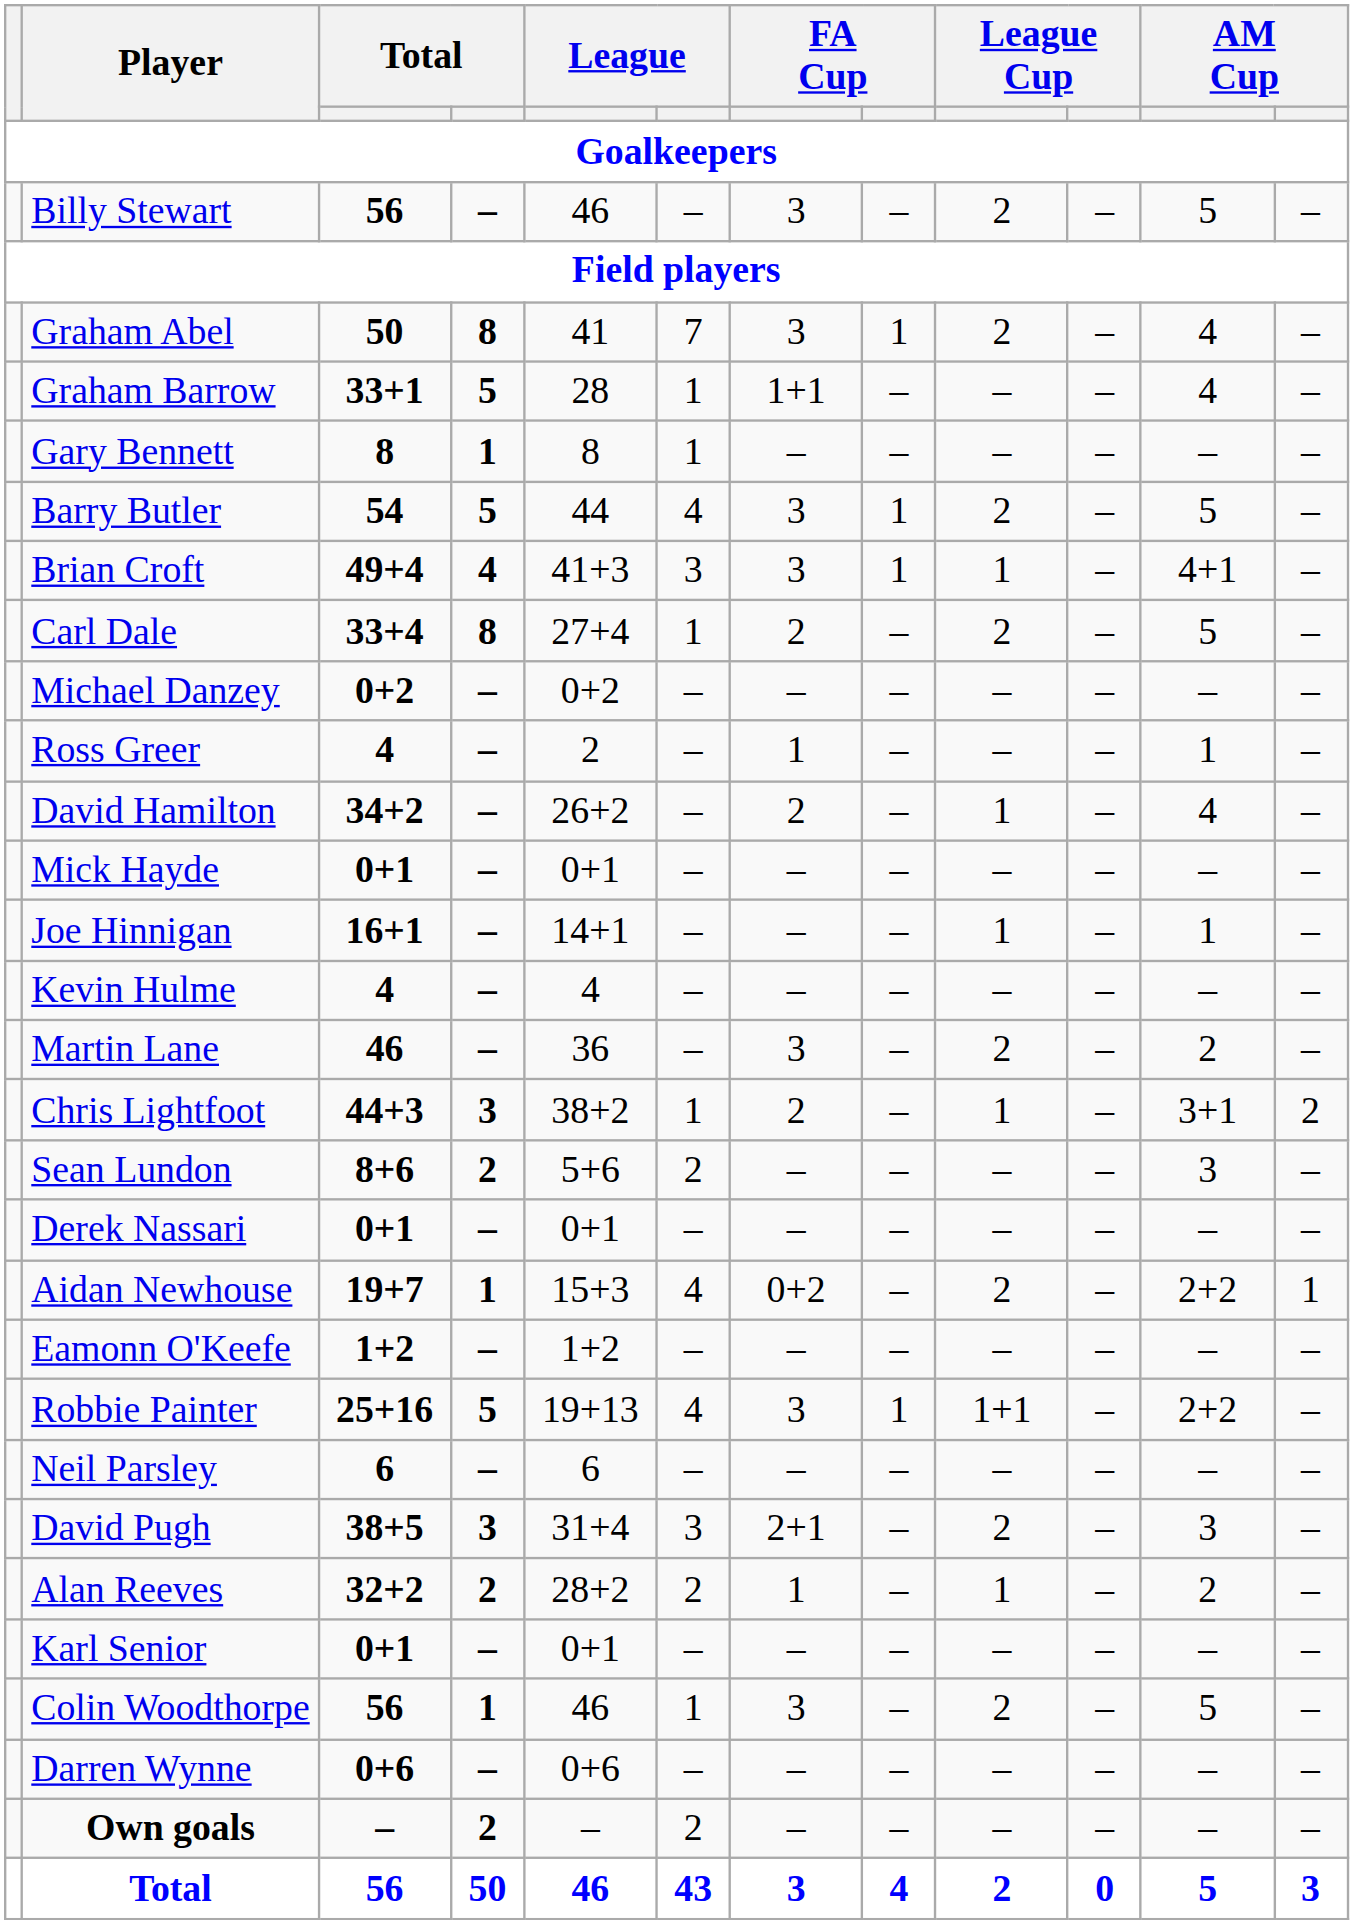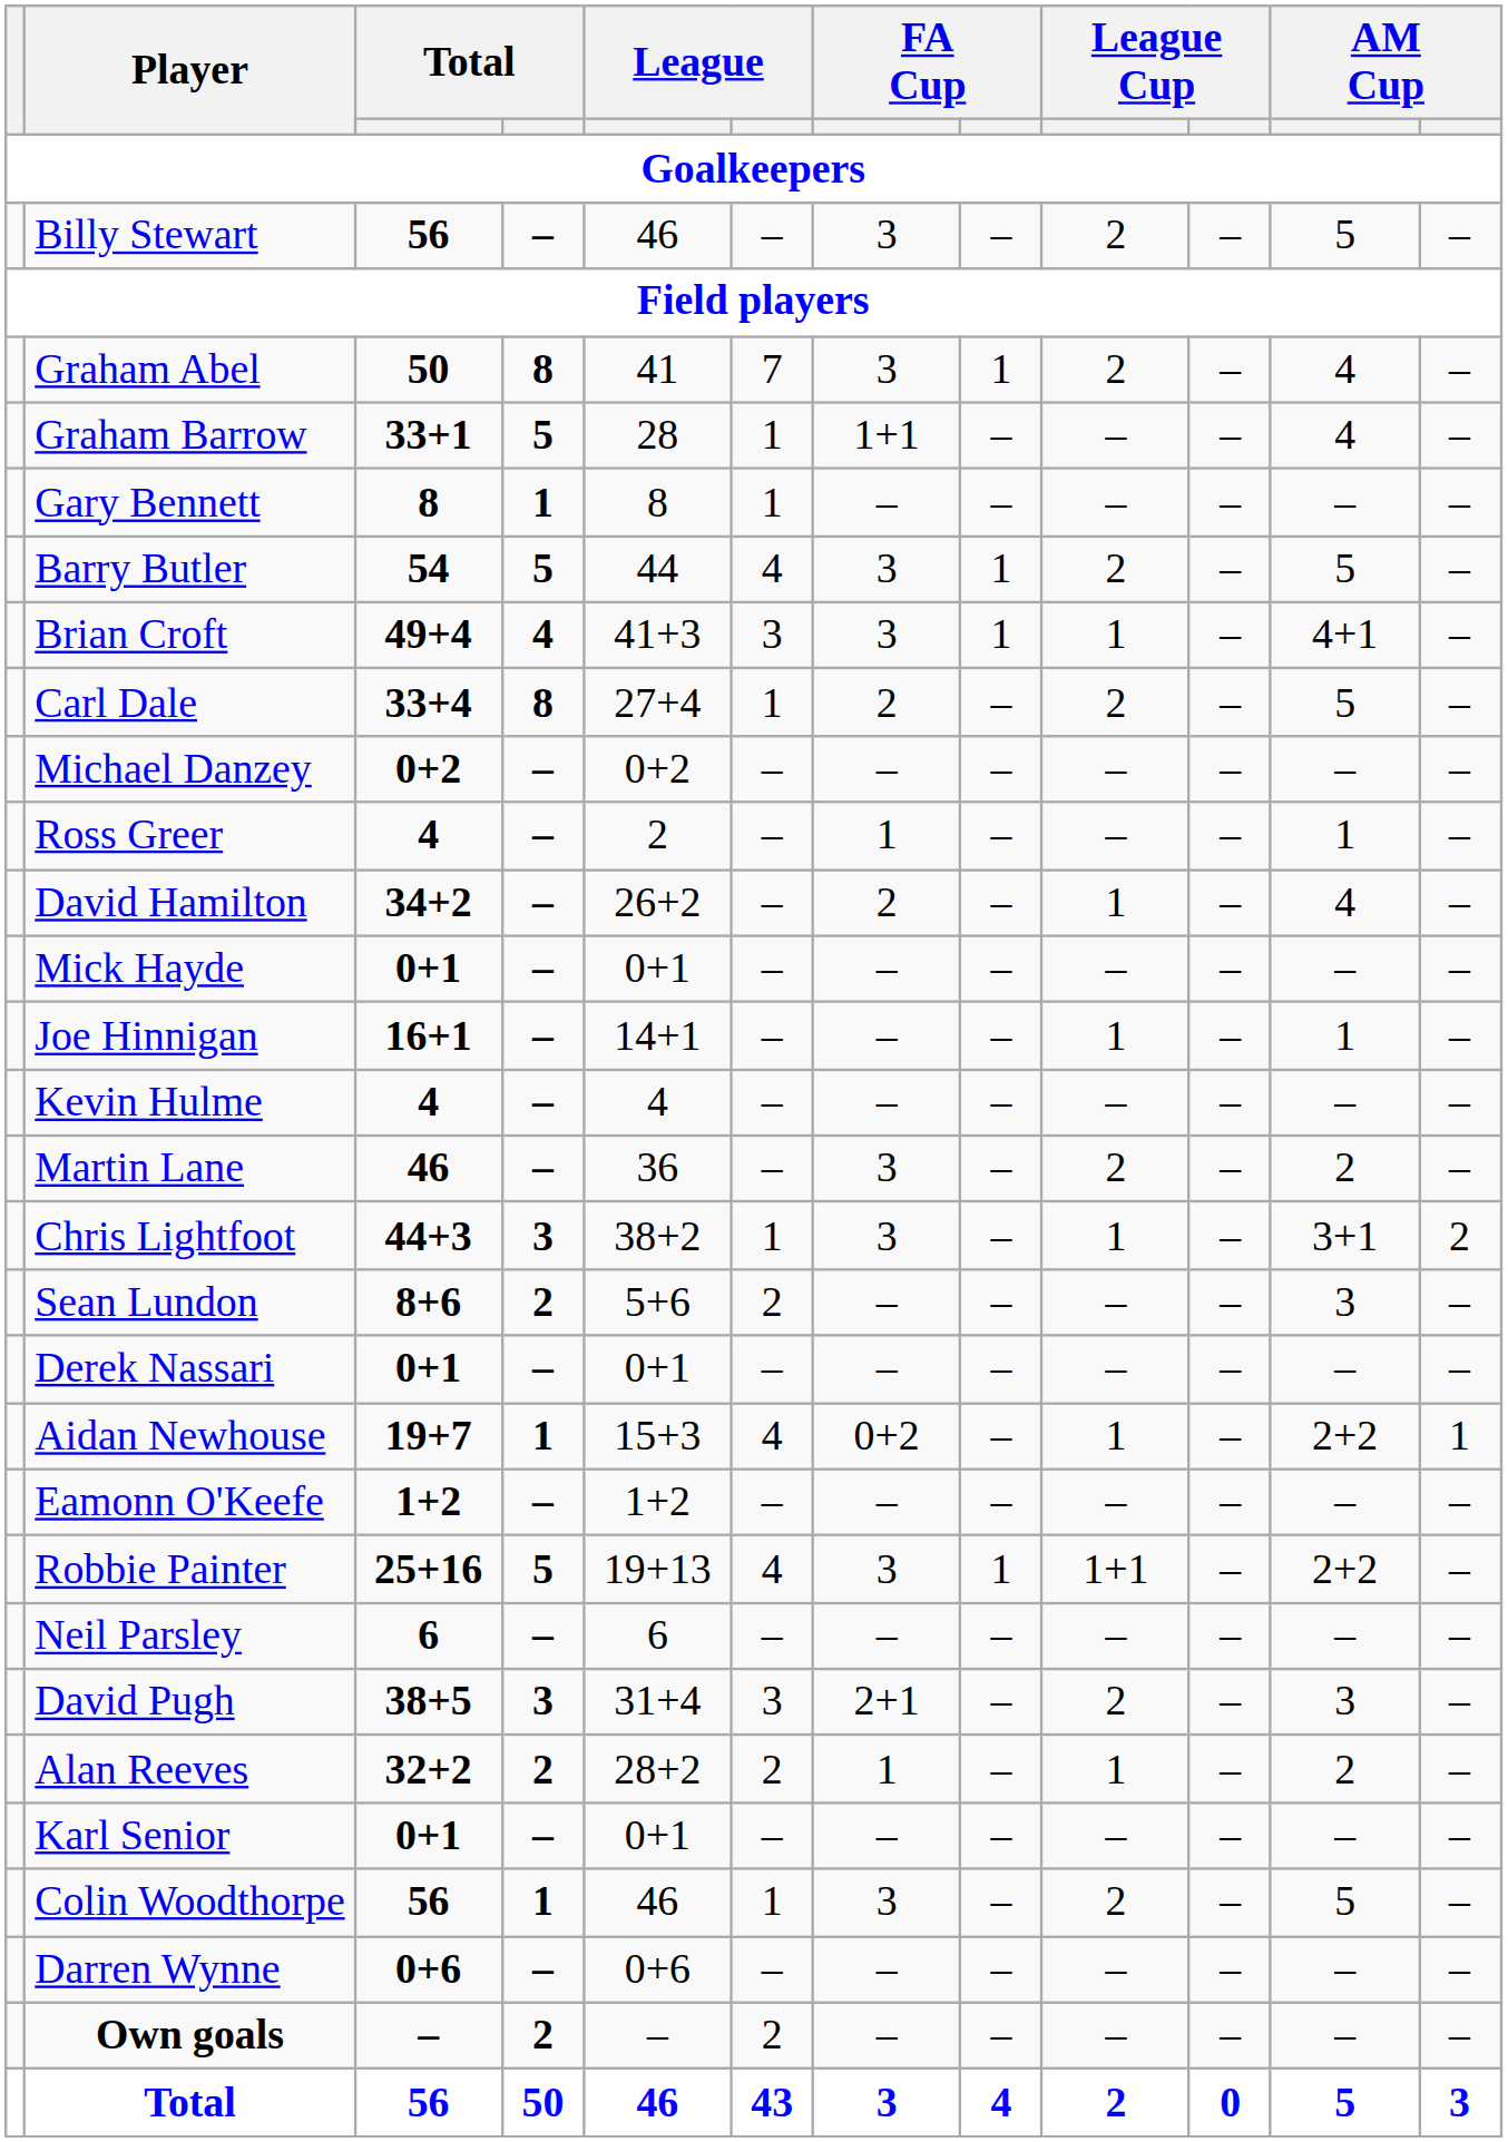 <table class="wikitable"  style="text-align:center;">
 <tr>
 <th rowspan="2" style="font-size:80%;"></th>
 <th rowspan="2">Player</th>
 <th colspan="2">Total</th>
 <th colspan="2"><a href='#'>League</a></th>
 <th colspan="2"><a href='#'>FA<br>Cup</a></th>
 <th colspan="2"><a href='#'>League<br>Cup</a></th>
 <th colspan="2"><a href='#'>AM<br>Cup</a></th>
 </tr>
 <tr>
 <th style="width: 50px; font-size:80%;"></th>
 <th style="width: 25px; font-size:80%;"></th>
 <th style="width: 50px; font-size:80%;"></th>
 <th style="width: 25px; font-size:80%;"></th>
 <th style="width: 50px; font-size:80%;"></th>
 <th style="width: 25px; font-size:80%;"></th>
 <th style="width: 50px; font-size:80%;"></th>
 <th style="width: 25px; font-size:80%;"></th>
 <th style="width: 50px; font-size:80%;"></th>
 <th style="width: 25px; font-size:80%;"></th>
 </tr>
 <tr>
 <td colspan="12" style="background:white; color:blue; text-align:center;"><strong>Goalkeepers</strong></td>
 </tr>
 <tr>
 <td></td>
 <td style="text-align:left;"><a href='#'>Billy Stewart</a></td>
 <td><strong>56</strong></td>
 <td><strong>–</strong></td>
 <td>46</td>
 <td>–</td>
 <td>3</td>
 <td>–</td>
 <td>2</td>
 <td>–</td>
 <td>5</td>
 <td>–</td>
 </tr>
 <tr>
 <td colspan="12" style="background:white; color:blue; text-align:center;"><strong>Field players</strong></td>
 </tr>
 <tr>
 <td></td>
 <td style="text-align:left;"><a href='#'>Graham Abel</a></td>
 <td><strong>50</strong></td>
 <td><strong>8</strong></td>
 <td>41</td>
 <td>7</td>
 <td>3</td>
 <td>1</td>
 <td>2</td>
 <td>–</td>
 <td>4</td>
 <td>–</td>
 </tr>
 <tr>
 <td></td>
 <td style="text-align:left;"><a href='#'>Graham Barrow</a></td>
 <td><strong>33+1</strong></td>
 <td><strong>5</strong></td>
 <td>28</td>
 <td>1</td>
 <td>1+1</td>
 <td>–</td>
 <td>–</td>
 <td>–</td>
 <td>4</td>
 <td>–</td>
 </tr>
 <tr>
 <td></td>
 <td style="text-align:left;"><a href='#'>Gary Bennett</a></td>
 <td><strong>8</strong></td>
 <td><strong>1</strong></td>
 <td>8</td>
 <td>1</td>
 <td>–</td>
 <td>–</td>
 <td>–</td>
 <td>–</td>
 <td>–</td>
 <td>–</td>
 </tr>
 <tr>
 <td></td>
 <td style="text-align:left;"><a href='#'>Barry Butler</a></td>
 <td><strong>54</strong></td>
 <td><strong>5</strong></td>
 <td>44</td>
 <td>4</td>
 <td>3</td>
 <td>1</td>
 <td>2</td>
 <td>–</td>
 <td>5</td>
 <td>–</td>
 </tr>
 <tr>
 <td></td>
 <td style="text-align:left;"><a href='#'>Brian Croft</a></td>
 <td><strong>49+4</strong></td>
 <td><strong>4</strong></td>
 <td>41+3</td>
 <td>3</td>
 <td>3</td>
 <td>1</td>
 <td>1</td>
 <td>–</td>
 <td>4+1</td>
 <td>–</td>
 </tr>
 <tr>
 <td></td>
 <td style="text-align:left;"><a href='#'>Carl Dale</a></td>
 <td><strong>33+4</strong></td>
 <td><strong>8</strong></td>
 <td>27+4</td>
 <td>1</td>
 <td>2</td>
 <td>–</td>
 <td>2</td>
 <td>–</td>
 <td>5</td>
 <td>–</td>
 </tr>
 <tr>
 <td></td>
 <td style="text-align:left;"><a href='#'>Michael Danzey</a></td>
 <td><strong>0+2</strong></td>
 <td><strong>–</strong></td>
 <td>0+2</td>
 <td>–</td>
 <td>–</td>
 <td>–</td>
 <td>–</td>
 <td>–</td>
 <td>–</td>
 <td>–</td>
 </tr>
 <tr>
 <td></td>
 <td style="text-align:left;"><a href='#'>Ross Greer</a></td>
 <td><strong>4</strong></td>
 <td><strong>–</strong></td>
 <td>2</td>
 <td>–</td>
 <td>1</td>
 <td>–</td>
 <td>–</td>
 <td>–</td>
 <td>1</td>
 <td>–</td>
 </tr>
 <tr>
 <td></td>
 <td style="text-align:left;"><a href='#'>David Hamilton</a></td>
 <td><strong>34+2</strong></td>
 <td><strong>–</strong></td>
 <td>26+2</td>
 <td>–</td>
 <td>2</td>
 <td>–</td>
 <td>1</td>
 <td>–</td>
 <td>4</td>
 <td>–</td>
 </tr>
 <tr>
 <td></td>
 <td style="text-align:left;"><a href='#'>Mick Hayde</a></td>
 <td><strong>0+1</strong></td>
 <td><strong>–</strong></td>
 <td>0+1</td>
 <td>–</td>
 <td>–</td>
 <td>–</td>
 <td>–</td>
 <td>–</td>
 <td>–</td>
 <td>–</td>
 </tr>
 <tr>
 <td></td>
 <td style="text-align:left;"><a href='#'>Joe Hinnigan</a></td>
 <td><strong>16+1</strong></td>
 <td><strong>–</strong></td>
 <td>14+1</td>
 <td>–</td>
 <td>–</td>
 <td>–</td>
 <td>1</td>
 <td>–</td>
 <td>1</td>
 <td>–</td>
 </tr>
 <tr>
 <td></td>
 <td style="text-align:left;"><a href='#'>Kevin Hulme</a></td>
 <td><strong>4</strong></td>
 <td><strong>–</strong></td>
 <td>4</td>
 <td>–</td>
 <td>–</td>
 <td>–</td>
 <td>–</td>
 <td>–</td>
 <td>–</td>
 <td>–</td>
 </tr>
 <tr>
 <td></td>
 <td style="text-align:left;"><a href='#'>Martin Lane</a></td>
 <td><strong>46</strong></td>
 <td><strong>–</strong></td>
 <td>36</td>
 <td>–</td>
 <td>3</td>
 <td>–</td>
 <td>2</td>
 <td>–</td>
 <td>2</td>
 <td>–</td>
 </tr>
 <tr>
 <td></td>
 <td style="text-align:left;"><a href='#'>Chris Lightfoot</a></td>
 <td><strong>44+3</strong></td>
 <td><strong>3</strong></td>
 <td>38+2</td>
 <td>1</td>
-<td>2</td>
+<td>3</td>
 <td>–</td>
 <td>1</td>
 <td>–</td>
 <td>3+1</td>
 <td>2</td>
 </tr>
 <tr>
 <td></td>
 <td style="text-align:left;"><a href='#'>Sean Lundon</a></td>
 <td><strong>8+6</strong></td>
 <td><strong>2</strong></td>
 <td>5+6</td>
 <td>2</td>
 <td>–</td>
 <td>–</td>
 <td>–</td>
 <td>–</td>
 <td>3</td>
 <td>–</td>
 </tr>
 <tr>
 <td></td>
 <td style="text-align:left;"><a href='#'>Derek Nassari</a></td>
 <td><strong>0+1</strong></td>
 <td><strong>–</strong></td>
 <td>0+1</td>
 <td>–</td>
 <td>–</td>
 <td>–</td>
 <td>–</td>
 <td>–</td>
 <td>–</td>
 <td>–</td>
 </tr>
 <tr>
 <td></td>
 <td style="text-align:left;"><a href='#'>Aidan Newhouse</a></td>
 <td><strong>19+7</strong></td>
 <td><strong>1</strong></td>
 <td>15+3</td>
 <td>4</td>
 <td>0+2</td>
 <td>–</td>
-<td>2</td>
+<td>1</td>
 <td>–</td>
 <td>2+2</td>
 <td>1</td>
 </tr>
 <tr>
 <td></td>
 <td style="text-align:left;"><a href='#'>Eamonn O'Keefe</a></td>
 <td><strong>1+2</strong></td>
 <td><strong>–</strong></td>
 <td>1+2</td>
 <td>–</td>
 <td>–</td>
 <td>–</td>
 <td>–</td>
 <td>–</td>
 <td>–</td>
 <td>–</td>
 </tr>
 <tr>
 <td></td>
 <td style="text-align:left;"><a href='#'>Robbie Painter</a></td>
 <td><strong>25+16</strong></td>
 <td><strong>5</strong></td>
 <td>19+13</td>
 <td>4</td>
 <td>3</td>
 <td>1</td>
 <td>1+1</td>
 <td>–</td>
 <td>2+2</td>
 <td>–</td>
 </tr>
 <tr>
 <td></td>
 <td style="text-align:left;"><a href='#'>Neil Parsley</a></td>
 <td><strong>6</strong></td>
 <td><strong>–</strong></td>
 <td>6</td>
 <td>–</td>
 <td>–</td>
 <td>–</td>
 <td>–</td>
 <td>–</td>
 <td>–</td>
 <td>–</td>
 </tr>
 <tr>
 <td></td>
 <td style="text-align:left;"><a href='#'>David Pugh</a></td>
 <td><strong>38+5</strong></td>
 <td><strong>3</strong></td>
 <td>31+4</td>
 <td>3</td>
 <td>2+1</td>
 <td>–</td>
 <td>2</td>
 <td>–</td>
 <td>3</td>
 <td>–</td>
 </tr>
 <tr>
 <td></td>
 <td style="text-align:left;"><a href='#'>Alan Reeves</a></td>
 <td><strong>32+2</strong></td>
 <td><strong>2</strong></td>
 <td>28+2</td>
 <td>2</td>
 <td>1</td>
 <td>–</td>
 <td>1</td>
 <td>–</td>
 <td>2</td>
 <td>–</td>
 </tr>
 <tr>
 <td></td>
 <td style="text-align:left;"><a href='#'>Karl Senior</a></td>
 <td><strong>0+1</strong></td>
 <td><strong>–</strong></td>
 <td>0+1</td>
 <td>–</td>
 <td>–</td>
 <td>–</td>
 <td>–</td>
 <td>–</td>
 <td>–</td>
 <td>–</td>
 </tr>
 <tr>
 <td></td>
 <td style="text-align:left;"><a href='#'>Colin Woodthorpe</a></td>
 <td><strong>56</strong></td>
 <td><strong>1</strong></td>
 <td>46</td>
 <td>1</td>
 <td>3</td>
 <td>–</td>
 <td>2</td>
 <td>–</td>
 <td>5</td>
 <td>–</td>
 </tr>
 <tr>
 <td></td>
 <td style="text-align:left;"><a href='#'>Darren Wynne</a></td>
 <td><strong>0+6</strong></td>
 <td><strong>–</strong></td>
 <td>0+6</td>
 <td>–</td>
 <td>–</td>
 <td>–</td>
 <td>–</td>
 <td>–</td>
 <td>–</td>
 <td>–</td>
 </tr>
 <tr>
 <td></td>
 <td><strong>Own goals</strong></td>
 <td><strong>–</strong></td>
 <td><strong>2</strong></td>
 <td>–</td>
 <td>2</td>
 <td>–</td>
 <td>–</td>
 <td>–</td>
 <td>–</td>
 <td>–</td>
 <td>–</td>
 </tr>
 <tr style="background:white; color:blue; text-align:center;">
 <td></td>
 <td><strong>Total</strong></td>
 <td><strong>56</strong></td>
 <td><strong>50</strong></td>
 <td><strong>46</strong></td>
 <td><strong>43</strong></td>
 <td><strong>3</strong></td>
 <td><strong>4</strong></td>
 <td><strong>2</strong></td>
 <td><strong>0</strong></td>
 <td><strong>5</strong></td>
 <td><strong>3</strong></td>
 </tr>
 </table>
